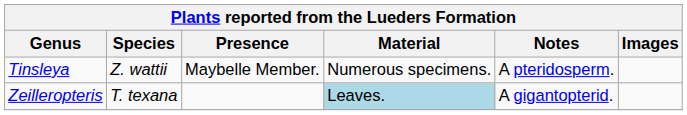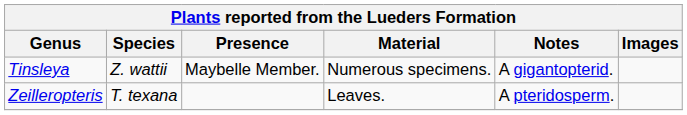 <table class="wikitable" align="center">
 <tr>
 <th colspan="6" align="center"><strong><a href='#'>Plants</a> reported from the Lueders Formation</strong></th>
 </tr>
 <tr>
 <th>Genus</th>
 <th>Species</th>
 <th>Presence</th>
 <th><strong>Material</strong></th>
 <th>Notes</th>
 <th>Images</th>
 </tr>
 <tr>
 <td><em><a href='#'>Tinsleya</a></em></td>
 <td><em>Z. wattii</em></td>
 <td>Maybelle Member.</td>
 <td>Numerous specimens.</td>
-<td>A <a href='#'>pteridosperm</a>.</td>
+<td>A <a href='#'>gigantopterid</a>.</td>
 <td></td>
 </tr>
 <tr>
 <td><em><a href='#'>Zeilleropteris</a></em></td>
 <td><em>T. texana</em></td>
 <td></td>
-<td style="background: lightblue;">Leaves.</td>
-<td>A <a href='#'>gigantopterid</a>.</td>
+<td>Leaves.</td>
+<td>A <a href='#'>pteridosperm</a>.</td>
 <td></td>
 </tr>
 <tr>
 </tr>
 </table>
